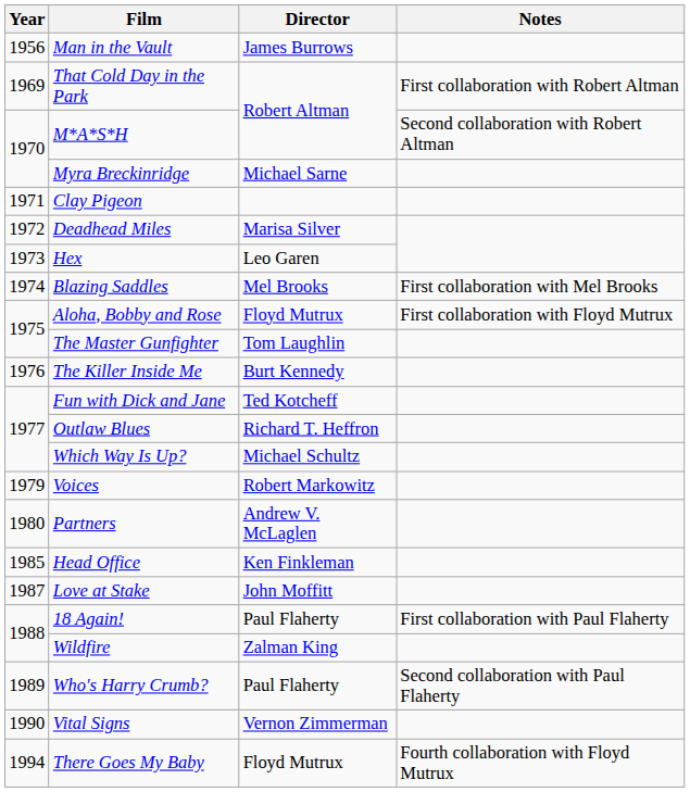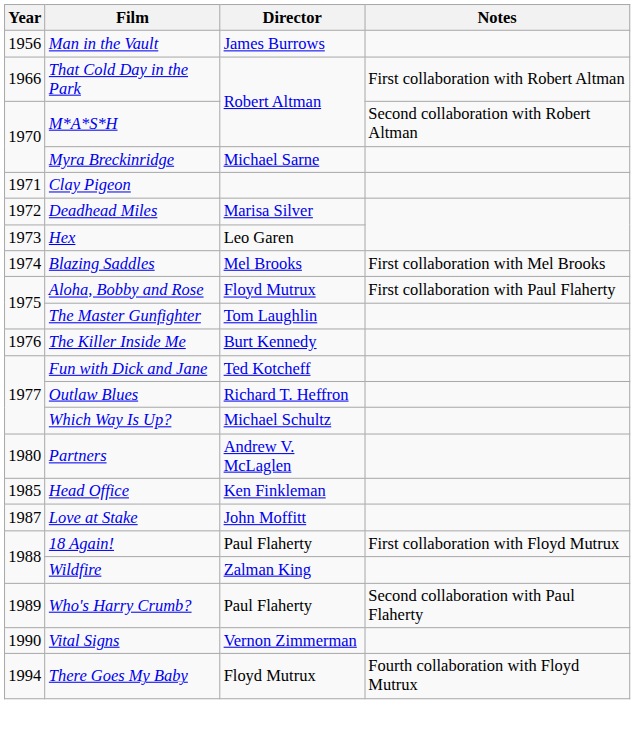 <table class="wikitable">
 <tr>
 <th>Year</th>
 <th>Film</th>
 <th>Director</th>
 <th>Notes</th>
 </tr>
 <tr>
 <td>1956</td>
 <td><em><a href='#'>Man in the Vault</a></em></td>
 <td><a href='#'>James Burrows</a></td>
 <td></td>
 </tr>
 <tr>
-<td>1969</td>
+<td>1966</td>
 <td><em><a href='#'>That Cold Day in the Park</a></em></td>
 <td rowspan=2><a href='#'>Robert Altman</a></td>
 <td>First collaboration with Robert Altman</td>
 </tr>
 <tr>
 <td rowspan=2>1970</td>
 <td><em><a href='#'>M*A*S*H</a></em></td>
 <td>Second collaboration with Robert Altman</td>
 </tr>
 <tr>
 <td><em><a href='#'>Myra Breckinridge</a></em></td>
 <td><a href='#'>Michael Sarne</a></td>
 <td></td>
 </tr>
 <tr>
 <td>1971</td>
 <td><em><a href='#'>Clay Pigeon</a></em></td>
 <td></td>
 <td></td>
 </tr>
 <tr>
 <td>1972</td>
 <td><em><a href='#'>Deadhead Miles</a></em></td>
 <td><a href='#'>Marisa Silver</a></td>
 <td rowspan=2><small></small></td>
 </tr>
 <tr>
 <td>1973</td>
 <td><em><a href='#'>Hex</a></em></td>
 <td>Leo Garen</td>
 </tr>
 <tr>
 <td>1974</td>
 <td><em><a href='#'>Blazing Saddles</a></em></td>
 <td><a href='#'>Mel Brooks</a></td>
 <td>First collaboration with Mel Brooks</td>
 </tr>
 <tr>
 <td rowspan=2>1975</td>
 <td><em><a href='#'>Aloha, Bobby and Rose</a></em></td>
 <td><a href='#'>Floyd Mutrux</a></td>
-<td>First collaboration with Floyd Mutrux</td>
+<td>First collaboration with Paul Flaherty</td>
 </tr>
 <tr>
 <td><em><a href='#'>The Master Gunfighter</a></em></td>
 <td><a href='#'>Tom Laughlin</a></td>
 <td></td>
 </tr>
 <tr>
 <td>1976</td>
 <td><em><a href='#'>The Killer Inside Me</a></em></td>
 <td><a href='#'>Burt Kennedy</a></td>
 <td></td>
 </tr>
 <tr>
 <td rowspan=3>1977</td>
 <td><em><a href='#'>Fun with Dick and Jane</a></em></td>
 <td><a href='#'>Ted Kotcheff</a></td>
 <td></td>
 </tr>
 <tr>
 <td><em><a href='#'>Outlaw Blues</a></em></td>
 <td><a href='#'>Richard T. Heffron</a></td>
 <td></td>
 </tr>
 <tr>
 <td><em><a href='#'>Which Way Is Up?</a></em></td>
 <td><a href='#'>Michael Schultz</a></td>
 <td></td>
 </tr>
 <tr>
-<td>1979</td>
-<td><em><a href='#'>Voices</a></em></td>
-<td><a href='#'>Robert Markowitz</a></td>
-<td></td>
-</tr>
-<tr>
 <td>1980</td>
 <td><em><a href='#'>Partners</a></em></td>
 <td><a href='#'>Andrew V. McLaglen</a></td>
 <td></td>
 </tr>
 <tr>
 <td>1985</td>
 <td><em><a href='#'>Head Office</a></em></td>
 <td><a href='#'>Ken Finkleman</a></td>
 <td></td>
 </tr>
 <tr>
 <td>1987</td>
 <td><em><a href='#'>Love at Stake</a></em></td>
 <td><a href='#'>John Moffitt</a></td>
 <td></td>
 </tr>
 <tr>
 <td rowspan=2>1988</td>
 <td><em><a href='#'>18 Again!</a></em></td>
 <td>Paul Flaherty</td>
-<td>First collaboration with Paul Flaherty</td>
+<td>First collaboration with Floyd Mutrux</td>
 </tr>
 <tr>
 <td><em><a href='#'>Wildfire</a></em></td>
 <td><a href='#'>Zalman King</a></td>
 <td></td>
 </tr>
 <tr>
 <td>1989</td>
 <td><em><a href='#'>Who's Harry Crumb?</a></em></td>
 <td>Paul Flaherty</td>
 <td>Second collaboration with Paul Flaherty</td>
 </tr>
 <tr>
 <td>1990</td>
 <td><em><a href='#'>Vital Signs</a></em></td>
 <td><a href='#'>Vernon Zimmerman</a></td>
 <td></td>
 </tr>
 <tr>
 <td>1994</td>
 <td><em><a href='#'>There Goes My Baby</a></em></td>
 <td>Floyd Mutrux</td>
 <td>Fourth collaboration with Floyd Mutrux</td>
 </tr>
 </table>
